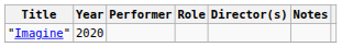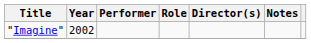 <table class="wikitable plainrowheaders" style="text-align:center;">
 <tr>
 <th scope="col">Title</th>
 <th scope="col">Year</th>
 <th scope="col">Performer</th>
 <th scope="col">Role</th>
 <th scope="col">Director(s)</th>
 <th scope="col">Notes</th>
 <th scope="col"></th>
 </tr>
 <tr>
 <td>"<a href='#'>Imagine</a>" </td>
-<td>2020</td>
+<td>2002</td>
 <td></td>
 <td></td>
 <td></td>
 <td></td>
 <td></td>
 </tr>
 <tr>
 </tr>
 </table>
